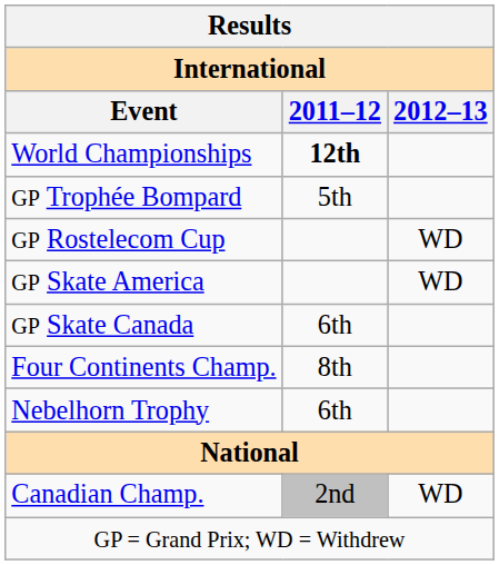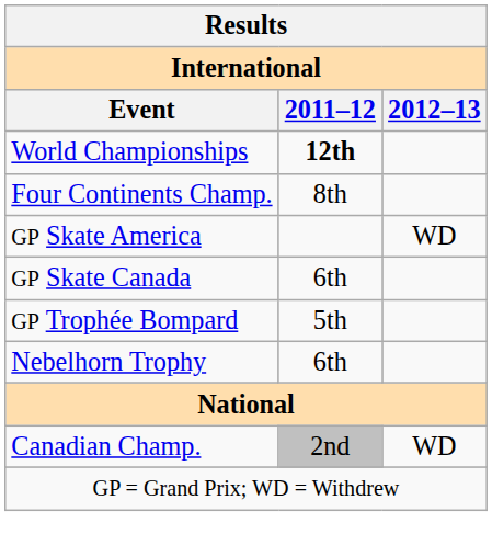 <table class="wikitable" style="text-align:center">
 <tr>
 <th colspan=3 align=center><strong>Results</strong></th>
 </tr>
 <tr>
 <th style="background-color: #ffdead; " colspan=3 align=center><strong>International</strong></th>
 </tr>
 <tr>
 <th>Event</th>
 <th><a href='#'>2011–12</a></th>
 <th><a href='#'>2012–13</a></th>
 </tr>
 <tr>
 <td align=left><a href='#'>World Championships</a></td>
 <td><strong>12th</strong></td>
 <td></td>
 </tr>
 <tr>
-<td align=left><small>GP</small> <a href='#'>Trophée Bompard</a></td>
-<td>5th</td>
+<td align=left><a href='#'>Four Continents Champ.</a></td>
+<td>8th</td>
 <td></td>
-</tr>
-<tr>
-<td align=left><small>GP</small> <a href='#'>Rostelecom Cup</a></td>
-<td></td>
-<td>WD</td>
 </tr>
 <tr>
 <td align=left><small>GP</small> <a href='#'>Skate America</a></td>
 <td></td>
 <td>WD</td>
 </tr>
 <tr>
 <td align=left><small>GP</small> <a href='#'>Skate Canada</a></td>
 <td>6th</td>
 <td></td>
 </tr>
 <tr>
-<td align=left><a href='#'>Four Continents Champ.</a></td>
-<td>8th</td>
+<td align=left><small>GP</small> <a href='#'>Trophée Bompard</a></td>
+<td>5th</td>
 <td></td>
 </tr>
 <tr>
 <td align=left><a href='#'>Nebelhorn Trophy</a></td>
 <td>6th</td>
 <td></td>
 </tr>
 <tr>
 <th style="background-color: #ffdead; " colspan=3 align=center><strong>National</strong></th>
 </tr>
 <tr>
 <td align=left><a href='#'>Canadian Champ.</a></td>
 <td bgcolor=silver>2nd</td>
 <td>WD</td>
 </tr>
 <tr>
 <td colspan=3 align=center><small> GP = Grand Prix; WD = Withdrew </small></td>
 </tr>
 </table>
